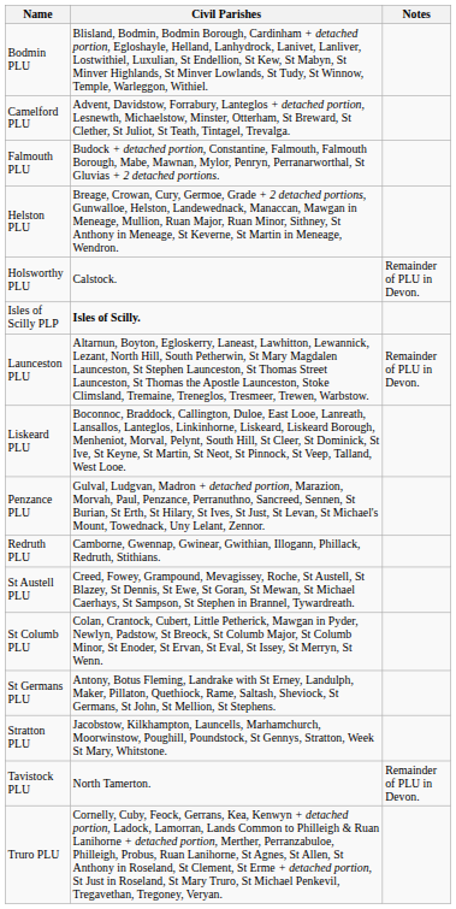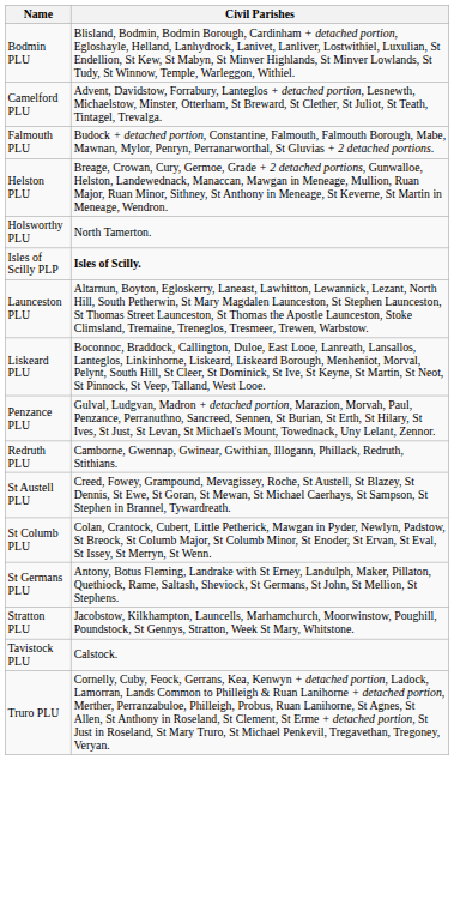 <table class="wikitable">
 <tr>
 <th>Name</th>
 <th>Civil Parishes</th>
-<th>Notes</th>
 </tr>
 <tr>
 <td>Bodmin PLU</td>
 <td>Blisland, Bodmin, Bodmin Borough, Cardinham <em>+ detached portion</em>, Egloshayle, Helland, Lanhydrock, Lanivet, Lanliver, Lostwithiel, Luxulian, St Endellion, St Kew, St Mabyn, St Minver Highlands, St Minver Lowlands, St Tudy, St Winnow, Temple, Warleggon, Withiel.</td>
-<td></td>
 </tr>
 <tr>
 <td>Camelford PLU</td>
 <td>Advent, Davidstow, Forrabury, Lanteglos <em>+ detached portion</em>, Lesnewth, Michaelstow, Minster, Otterham, St Breward, St Clether, St Juliot, St Teath, Tintagel, Trevalga.</td>
-<td></td>
 </tr>
 <tr>
 <td>Falmouth PLU</td>
 <td>Budock <em>+ detached portion</em>, Constantine, Falmouth, Falmouth Borough, Mabe, Mawnan, Mylor, Penryn, Perranarworthal, St Gluvias <em>+ 2 detached portions</em>.</td>
-<td></td>
 </tr>
 <tr>
 <td>Helston PLU</td>
 <td>Breage, Crowan, Cury, Germoe, Grade <em>+ 2 detached portions</em>, Gunwalloe, Helston, Landewednack, Manaccan, Mawgan in Meneage, Mullion, Ruan Major, Ruan Minor, Sithney, St Anthony in Meneage, St Keverne, St Martin in Meneage, Wendron.</td>
-<td></td>
 </tr>
 <tr>
 <td>Holsworthy PLU</td>
-<td>Calstock.</td>
-<td>Remainder of PLU in Devon.</td>
+<td>North Tamerton.</td>
 </tr>
 <tr>
 <td>Isles of Scilly PLP</td>
 <td><strong>Isles of Scilly.</strong></td>
-<td></td>
 </tr>
 <tr>
 <td>Launceston PLU</td>
 <td>Altarnun, Boyton, Egloskerry, Laneast, Lawhitton, Lewannick, Lezant, North Hill, South Petherwin, St Mary Magdalen Launceston, St Stephen Launceston, St Thomas Street Launceston, St Thomas the Apostle Launceston, Stoke Climsland, Tremaine, Treneglos, Tresmeer, Trewen, Warbstow.</td>
-<td>Remainder of PLU in Devon.</td>
 </tr>
 <tr>
 <td>Liskeard PLU</td>
 <td>Boconnoc, Braddock, Callington, Duloe, East Looe, Lanreath, Lansallos, Lanteglos, Linkinhorne, Liskeard, Liskeard Borough, Menheniot, Morval, Pelynt, South Hill, St Cleer, St Dominick, St Ive, St Keyne, St Martin, St Neot, St Pinnock, St Veep, Talland, West Looe.</td>
-<td></td>
 </tr>
 <tr>
 <td>Penzance PLU</td>
 <td>Gulval, Ludgvan, Madron <em>+ detached portion</em>, Marazion, Morvah, Paul, Penzance, Perranuthno, Sancreed, Sennen, St Burian, St Erth, St Hilary, St Ives, St Just, St Levan, St Michael's Mount, Towednack, Uny Lelant, Zennor.</td>
-<td></td>
 </tr>
 <tr>
 <td>Redruth PLU</td>
 <td>Camborne, Gwennap, Gwinear, Gwithian, Illogann, Phillack, Redruth, Stithians.</td>
-<td></td>
 </tr>
 <tr>
 <td>St Austell PLU</td>
 <td>Creed, Fowey, Grampound, Mevagissey, Roche, St Austell, St Blazey, St Dennis, St Ewe, St Goran, St Mewan, St Michael Caerhays, St Sampson, St Stephen in Brannel, Tywardreath.</td>
-<td></td>
 </tr>
 <tr>
 <td>St Columb PLU</td>
 <td>Colan, Crantock, Cubert, Little Petherick, Mawgan in Pyder, Newlyn, Padstow, St Breock, St Columb Major, St Columb Minor, St Enoder, St Ervan, St Eval, St Issey, St Merryn, St Wenn.</td>
-<td></td>
 </tr>
 <tr>
 <td>St Germans PLU</td>
 <td>Antony, Botus Fleming, Landrake with St Erney, Landulph, Maker, Pillaton, Quethiock, Rame, Saltash, Sheviock, St Germans, St John, St Mellion, St Stephens.</td>
-<td></td>
 </tr>
 <tr>
 <td>Stratton PLU</td>
 <td>Jacobstow, Kilkhampton, Launcells, Marhamchurch, Moorwinstow, Poughill, Poundstock, St Gennys, Stratton, Week St Mary, Whitstone.</td>
-<td></td>
 </tr>
 <tr>
 <td>Tavistock PLU</td>
-<td>North Tamerton.</td>
-<td>Remainder of PLU in Devon.</td>
+<td>Calstock.</td>
 </tr>
 <tr>
 <td>Truro PLU</td>
 <td>Cornelly, Cuby, Feock, Gerrans, Kea, Kenwyn <em>+ detached portion</em>, Ladock, Lamorran, Lands Common to Philleigh & Ruan Lanihorne <em>+ detached portion</em>, Merther, Perranzabuloe, Philleigh, Probus, Ruan Lanihorne, St Agnes, St Allen, St Anthony in Roseland, St Clement, St Erme <em>+ detached portion</em>, St Just in Roseland, St Mary Truro, St Michael Penkevil, Tregavethan, Tregoney, Veryan.</td>
-<td></td>
 </tr>
 </table>
